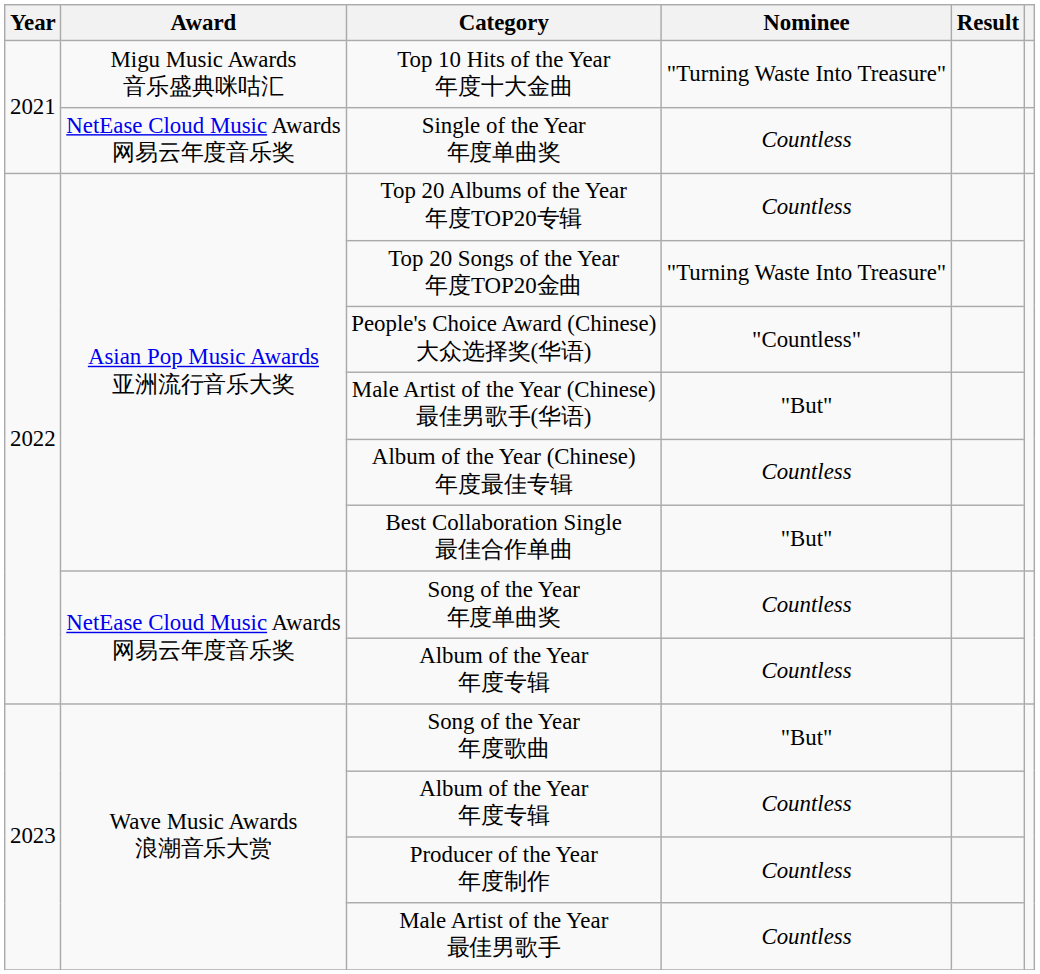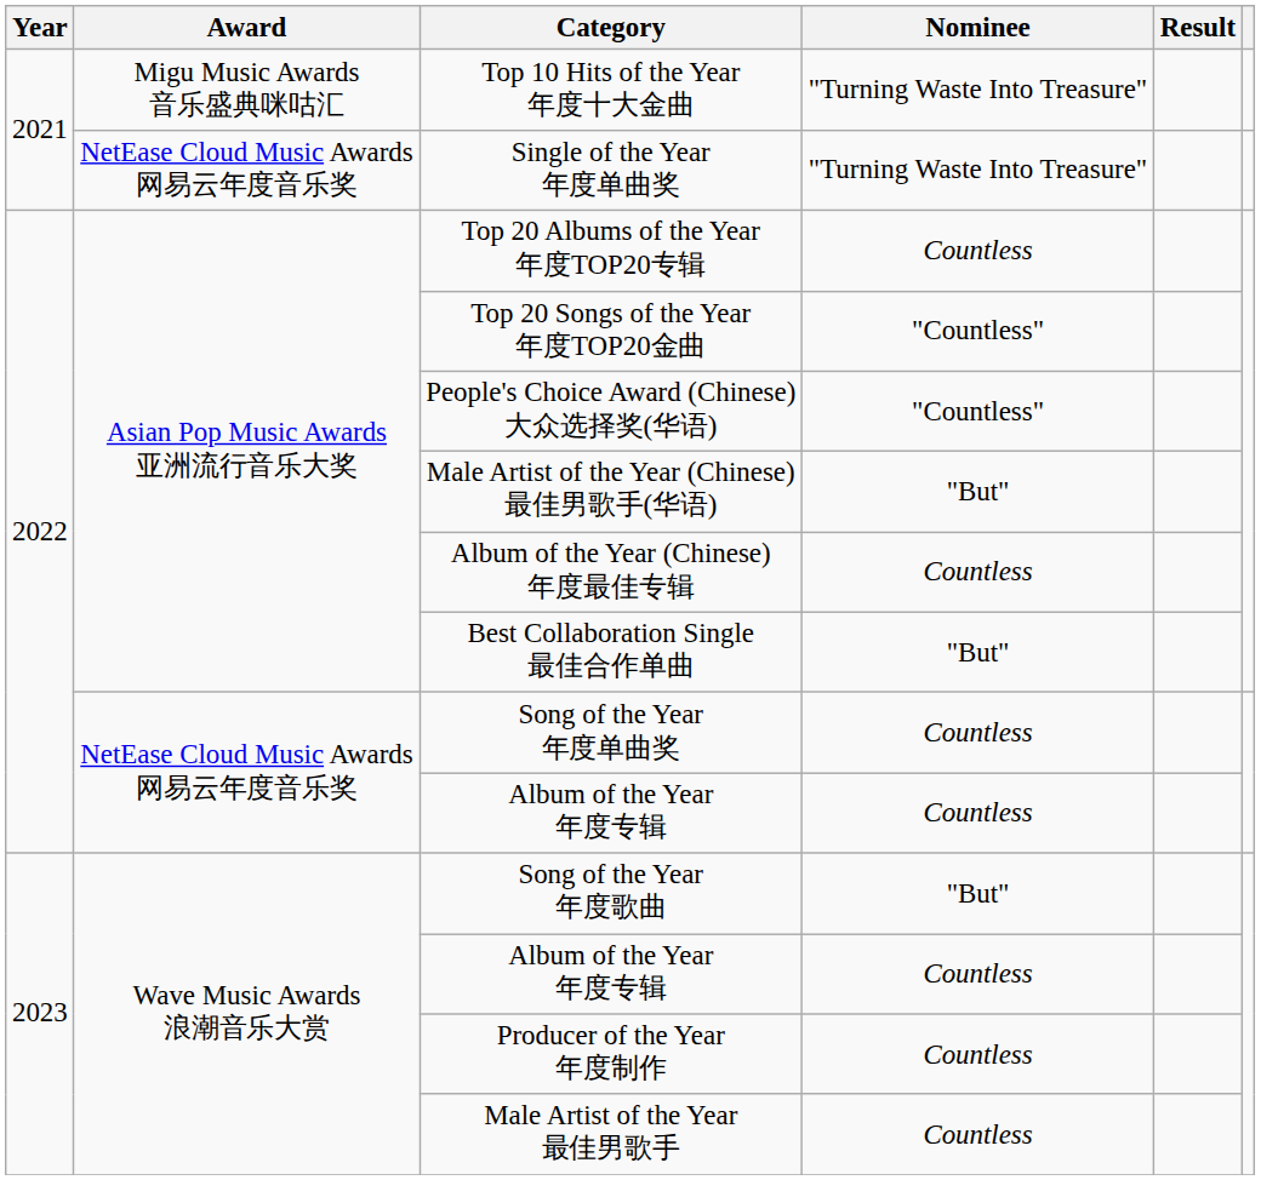 <table class="wikitable sortable plainrowheaders" style="text-align:center;">
 <tr>
 <th scope="col">Year</th>
 <th scope="col">Award</th>
 <th scope="col">Category</th>
 <th scope="col">Nominee</th>
 <th scope="col">Result</th>
 <th class="unsortable"></th>
 </tr>
 <tr>
 <td rowspan="2">2021</td>
 <td>Migu Music Awards<br>音乐盛典咪咕汇</td>
 <td>Top 10 Hits of the Year<br>年度十大金曲</td>
 <td>"Turning Waste Into Treasure"</td>
 <td></td>
 <td></td>
 </tr>
 <tr>
 <td><a href='#'>NetEase Cloud Music</a> Awards<br>网易云年度音乐奖</td>
 <td>Single of the Year<br>年度单曲奖</td>
-<td><em>Countless</em></td>
+<td>"Turning Waste Into Treasure"</td>
 <td></td>
 <td></td>
 </tr>
 <tr>
 <td rowspan="8">2022</td>
 <td rowspan="6"><a href='#'>Asian Pop Music Awards</a><br>亚洲流行音乐大奖</td>
 <td>Top 20 Albums of the Year<br>年度TOP20专辑</td>
 <td><em>Countless</em></td>
 <td></td>
 <td rowspan="6"></td>
 </tr>
 <tr>
 <td>Top 20 Songs of the Year<br>年度TOP20金曲</td>
-<td>"Turning Waste Into Treasure"</td>
+<td>"Countless"</td>
 <td></td>
 </tr>
 <tr>
 <td>People's Choice Award (Chinese)<br>大众选择奖(华语)</td>
 <td>"Countless"</td>
 <td></td>
 </tr>
 <tr>
 <td>Male Artist of the Year (Chinese)<br>最佳男歌手(华语)</td>
 <td>"But"</td>
 <td></td>
 </tr>
 <tr>
 <td>Album of the Year (Chinese)<br>年度最佳专辑</td>
 <td><em>Countless</em></td>
 <td></td>
 </tr>
 <tr>
 <td>Best Collaboration Single<br>最佳合作单曲</td>
 <td>"But"</td>
 <td></td>
 </tr>
 <tr>
 <td rowspan="2"><a href='#'>NetEase Cloud Music</a> Awards<br>网易云年度音乐奖</td>
 <td>Song of the Year<br>年度单曲奖</td>
 <td><em>Countless</em></td>
 <td></td>
 <td rowspan="2"></td>
 </tr>
 <tr>
 <td>Album of the Year<br>年度专辑</td>
 <td><em>Countless</em></td>
 <td></td>
 </tr>
 <tr>
 <td rowspan="4">2023</td>
 <td rowspan="4">Wave Music Awards<br>浪潮音乐大赏</td>
 <td>Song of the Year<br>年度歌曲</td>
 <td>"But"</td>
 <td></td>
 <td rowspan="4"></td>
 </tr>
 <tr>
 <td>Album of the Year<br>年度专辑</td>
 <td><em>Countless</em></td>
 <td></td>
 </tr>
 <tr>
 <td>Producer of the Year<br>年度制作</td>
 <td><em>Countless</em></td>
 <td></td>
 </tr>
 <tr>
 <td>Male Artist of the Year<br>最佳男歌手</td>
 <td><em>Countless</em></td>
 <td></td>
 </tr>
 </table>
